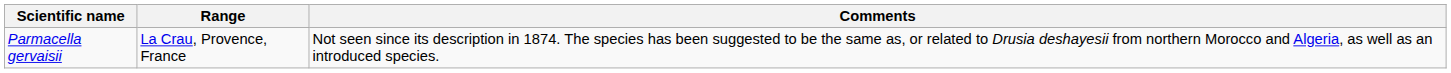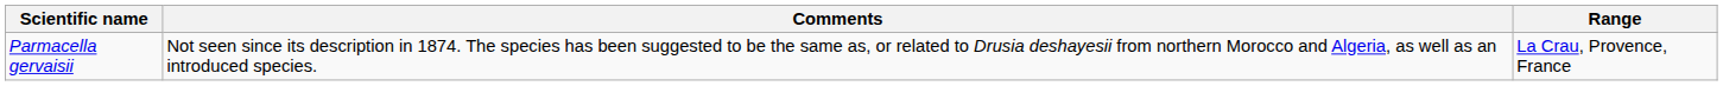 <table class="wikitable">
 <tr>
 <th>Scientific name</th>
+<th class="unsortable">Comments</th>
 <th>Range</th>
-<th class="unsortable">Comments</th>
 </tr>
 <tr>
 <td><em><a href='#'>Parmacella gervaisii</a></em></td>
+<td>Not seen since its description in 1874. The species has been suggested to be the same as, or related to <em>Drusia deshayesii</em> from northern Morocco and <a href='#'>Algeria</a>, as well as an introduced species.</td>
 <td><a href='#'>La Crau</a>, Provence, France</td>
-<td>Not seen since its description in 1874. The species has been suggested to be the same as, or related to <em>Drusia deshayesii</em> from northern Morocco and <a href='#'>Algeria</a>, as well as an introduced species.</td>
 </tr>
 </table>
